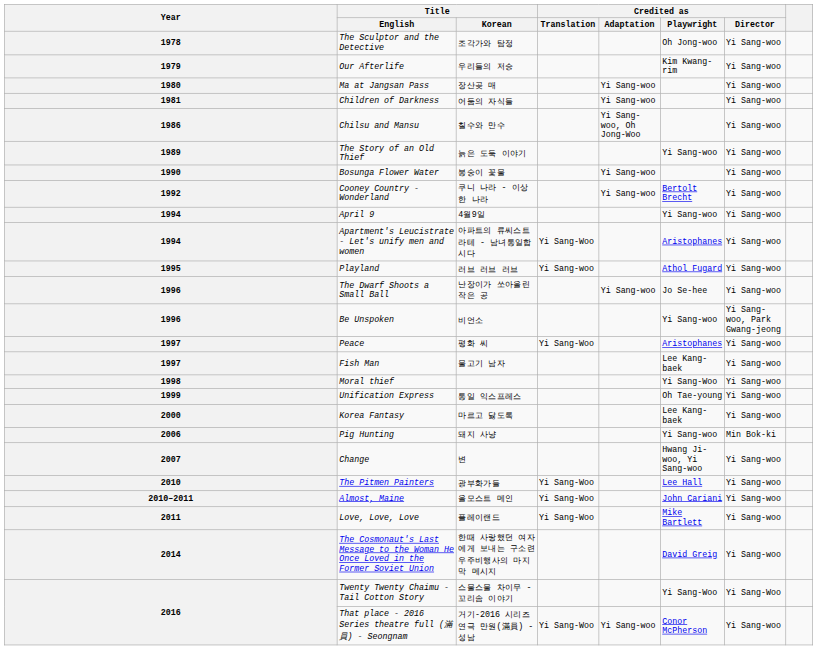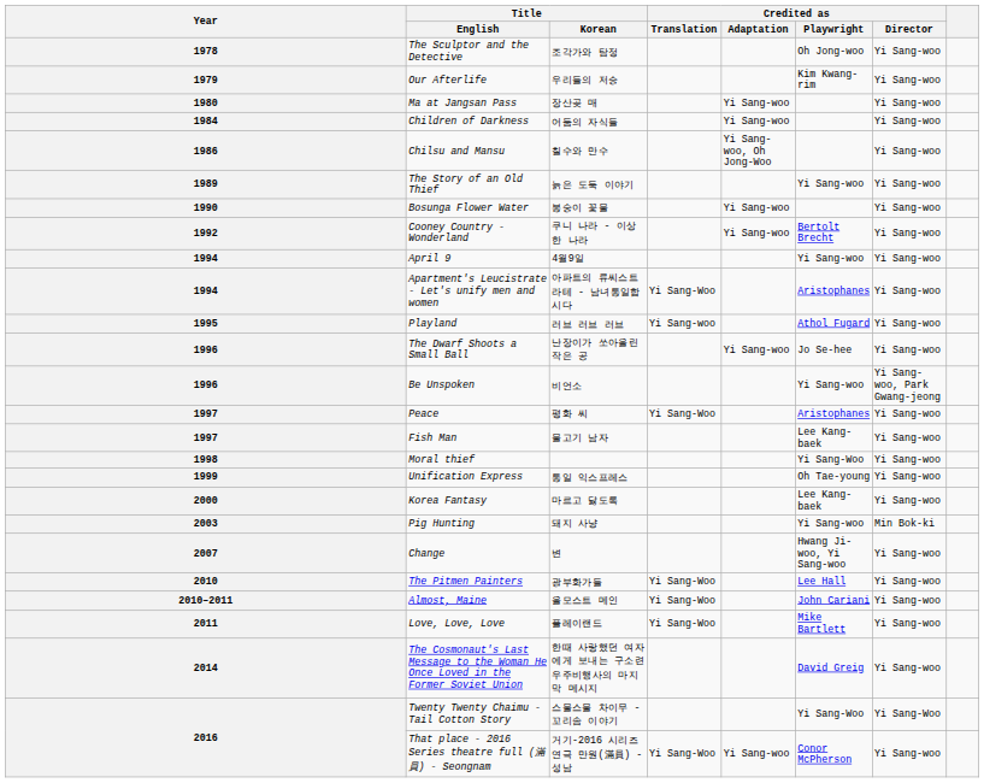 <table class="wikitable plainrowheaders sortable" style="clear:none; font-size:100%; padding:0 auto; margin:auto ; width:100%">
 <tr>
 <th rowspan="2" scope="col" width="auto">Year</th>
 <th colspan="2" scope="col">Title</th>
 <th colspan="4" scope="col">Credited as</th>
 <th rowspan="2" scope="col" class="unsortable"></th>
 </tr>
 <tr>
 <th width="180">English</th>
 <th width="120">Korean</th>
 <th width="90" class="unsortable">Translation</th>
 <th width="90" class="unsortable">Adaptation</th>
 <th width="90" class="unsortable">Playwright</th>
 <th width="90" class="unsortable">Director</th>
 </tr>
 <tr>
 <th scope="row">1978</th>
 <td><em>The Sculptor and the Detective</em></td>
 <td>조각가와 탐정</td>
 <td></td>
 <td></td>
 <td>Oh Jong-woo</td>
 <td>Yi Sang-woo</td>
 <td></td>
 </tr>
 <tr>
 <th scope="row">1979</th>
 <td><em>Our Afterlife</em></td>
 <td>우리들의 저승</td>
 <td></td>
 <td></td>
 <td>Kim Kwang-rim</td>
 <td>Yi Sang-woo</td>
 <td></td>
 </tr>
 <tr>
 <th scope="row">1980</th>
 <td><em>Ma at Jangsan Pass</em></td>
 <td>장산곶 매</td>
 <td></td>
 <td>Yi Sang-woo </td>
 <td></td>
 <td>Yi Sang-woo</td>
 <td></td>
 </tr>
 <tr>
-<th scope="row">1981</th>
+<th scope="row">1984</th>
 <td><em>Children of Darkness</em></td>
 <td>어둠의 자식들</td>
 <td></td>
 <td>Yi Sang-woo</td>
 <td></td>
 <td>Yi Sang-woo</td>
 <td></td>
 </tr>
 <tr>
 <th scope="row">1986</th>
 <td><em>Chilsu and Mansu</em></td>
 <td>칠수와 만수</td>
 <td></td>
 <td>Yi Sang-woo, Oh Jong-Woo</td>
 <td></td>
 <td>Yi Sang-woo</td>
 <td></td>
 </tr>
 <tr>
 <th scope="row">1989</th>
 <td><em>The Story of an Old Thief</em></td>
 <td>늙은 도둑 이야기</td>
 <td></td>
 <td></td>
 <td>Yi Sang-woo</td>
 <td>Yi Sang-woo</td>
 <td></td>
 </tr>
 <tr>
 <th scope="row">1990</th>
 <td><em>Bosunga Flower Water</em></td>
 <td>봉숭이 꽃물</td>
 <td></td>
 <td>Yi Sang-woo</td>
 <td></td>
 <td>Yi Sang-woo</td>
 <td></td>
 </tr>
 <tr>
 <th scope="row">1992</th>
 <td><em>Cooney Country - Wonderland</em></td>
 <td>쿠니 나라 - 이상한 나라</td>
 <td></td>
 <td>Yi Sang-woo</td>
 <td><a href='#'>Bertolt Brecht</a></td>
 <td>Yi Sang-woo</td>
 <td></td>
 </tr>
 <tr>
 <th scope="row">1994</th>
 <td><em>April 9</em></td>
 <td>4월9일</td>
 <td></td>
 <td></td>
 <td>Yi Sang-woo</td>
 <td>Yi Sang-woo</td>
 <td></td>
 </tr>
 <tr>
 <th scope="row">1994</th>
 <td><em>Apartment's Leucistrate - Let's unify men and women</em></td>
 <td>아파트의 류씨스트라테 - 남녀통일합시다</td>
 <td>Yi Sang-Woo</td>
 <td></td>
 <td><a href='#'>Aristophanes</a></td>
 <td>Yi Sang-woo</td>
 <td></td>
 </tr>
 <tr>
 <th scope="row">1995</th>
 <td><em>Playland</em></td>
 <td>러브 러브 러브</td>
 <td>Yi Sang-woo</td>
 <td></td>
 <td><a href='#'>Athol Fugard</a></td>
 <td>Yi Sang-woo</td>
 <td></td>
 </tr>
 <tr>
 <th scope="row">1996</th>
 <td><em>The Dwarf Shoots a Small Ball</em></td>
 <td>난장이가 쏘아올린 작은 공</td>
 <td></td>
 <td>Yi Sang-woo</td>
 <td>Jo Se-hee</td>
 <td>Yi Sang-woo</td>
 <td></td>
 </tr>
 <tr>
 <th scope="row">1996</th>
 <td><em>Be Unspoken</em></td>
 <td>비언소</td>
 <td></td>
 <td></td>
 <td>Yi Sang-woo</td>
 <td>Yi Sang-woo, Park Gwang-jeong</td>
 <td></td>
 </tr>
 <tr>
 <th scope="row">1997</th>
 <td><em>Peace</em></td>
 <td>평화 씨</td>
 <td>Yi Sang-Woo</td>
 <td></td>
 <td><a href='#'>Aristophanes</a></td>
 <td>Yi Sang-woo</td>
 <td></td>
 </tr>
 <tr>
 <th scope="row">1997</th>
 <td><em>Fish Man</em></td>
 <td>물고기 남자</td>
 <td></td>
 <td></td>
 <td>Lee Kang-baek</td>
 <td>Yi Sang-woo</td>
 <td></td>
 </tr>
 <tr>
 <th scope="row">1998</th>
 <td><em>Moral thief</em></td>
 <td></td>
 <td></td>
 <td></td>
 <td>Yi Sang-Woo</td>
 <td>Yi Sang-woo</td>
 <td></td>
 </tr>
 <tr>
 <th scope="row">1999</th>
 <td><em>Unification Express</em></td>
 <td>통일 익스프레스</td>
 <td></td>
 <td></td>
 <td>Oh Tae-young</td>
 <td>Yi Sang-woo</td>
 <td></td>
 </tr>
 <tr>
 <th scope="row">2000</th>
 <td><em>Korea Fantasy</em></td>
 <td>마르고 닳도록</td>
 <td></td>
 <td></td>
 <td>Lee Kang-baek</td>
 <td>Yi Sang-woo</td>
 <td></td>
 </tr>
 <tr>
-<th scope="row">2006</th>
+<th scope="row">2003</th>
 <td><em>Pig Hunting</em></td>
 <td>돼지 사냥</td>
 <td></td>
 <td></td>
 <td>Yi Sang-woo</td>
 <td>Min Bok-ki</td>
 <td></td>
 </tr>
 <tr>
 <th scope="row">2007</th>
 <td><em>Change</em></td>
 <td>변</td>
 <td></td>
 <td></td>
 <td>Hwang Ji-woo, Yi Sang-woo</td>
 <td>Yi Sang-woo</td>
 <td></td>
 </tr>
 <tr>
 <th scope="row">2010</th>
 <td><a href='#'><em>The Pitmen Painters</em></a></td>
 <td>광부화가들</td>
 <td>Yi Sang-Woo</td>
 <td></td>
 <td><a href='#'>Lee Hall</a></td>
 <td>Yi Sang-woo</td>
 <td></td>
 </tr>
 <tr>
 <th scope="row">2010–2011</th>
 <td><em><a href='#'>Almost, Maine</a></em></td>
 <td>올모스트 메인</td>
 <td>Yi Sang-Woo</td>
 <td></td>
 <td><a href='#'>John Cariani</a></td>
 <td>Yi Sang-woo</td>
 <td></td>
 </tr>
 <tr>
 <th scope="row">2011</th>
 <td><em>Love, Love, Love</em></td>
 <td>플레이랜드</td>
 <td>Yi Sang-Woo</td>
 <td></td>
 <td><a href='#'>Mike Bartlett</a></td>
 <td>Yi Sang-woo</td>
 <td></td>
 </tr>
 <tr>
 <th scope="row">2014</th>
 <td><em><a href='#'>The Cosmonaut's Last Message to the Woman He Once Loved in the Former Soviet Union</a></em></td>
 <td>한때 사랑했던 여자에게 보내는 구소련 우주비행사의 마지막 메시지</td>
 <td></td>
 <td></td>
 <td><a href='#'>David Greig</a></td>
 <td>Yi Sang-woo</td>
 <td></td>
 </tr>
 <tr>
 <th scope="row" rowspan="2">2016</th>
 <td><em>Twenty Twenty Chaimu - Tail Cotton Story</em></td>
 <td>스물스물 차이무 - 꼬리솜 이야기</td>
 <td></td>
 <td></td>
 <td>Yi Sang-Woo</td>
 <td>Yi Sang-Woo</td>
 <td></td>
 </tr>
 <tr>
 <td><em>That place - 2016 Series theatre full (滿員) - Seongnam</em></td>
 <td>거기-2016 시리즈 연극 만원(滿員) - 성남</td>
 <td>Yi Sang-Woo</td>
 <td>Yi Sang-woo</td>
 <td><a href='#'>Conor McPherson</a></td>
 <td>Yi Sang-woo</td>
 <td></td>
 </tr>
 </table>
